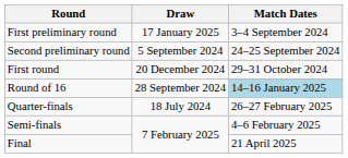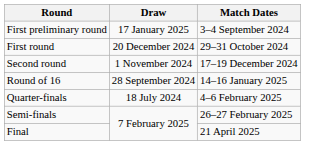 <table class="wikitable">
 <tr>
 <th>Round</th>
 <th>Draw</th>
 <th>Match Dates</th>
 </tr>
 <tr>
 <td>First preliminary round</td>
 <td align=center>17 January 2025</td>
 <td>3–4 September 2024</td>
 </tr>
 <tr>
-<td>Second preliminary round</td>
-<td align=center>5 September 2024</td>
-<td>24–25 September 2024</td>
-</tr>
-<tr>
 <td>First round</td>
 <td align=center>20 December 2024</td>
 <td>29–31 October 2024</td>
 </tr>
 <tr>
+<td>Second round</td>
+<td align=center>1 November 2024</td>
+<td>17–19 December 2024</td>
+</tr>
+<tr>
 <td>Round of 16</td>
 <td align=center>28 September 2024</td>
-<td style="background: lightblue;">14–16 January 2025</td>
+<td>14–16 January 2025</td>
 </tr>
 <tr>
 <td>Quarter-finals</td>
 <td align=center>18 July 2024</td>
-<td>26–27 February 2025</td>
+<td>4–6 February 2025</td>
 </tr>
 <tr>
 <td>Semi-finals</td>
 <td align=center rowspan="2">7 February 2025</td>
-<td>4–6 February 2025</td>
+<td>26–27 February 2025</td>
 </tr>
 <tr>
 <td>Final</td>
 <td>21 April 2025</td>
 </tr>
 </table>
